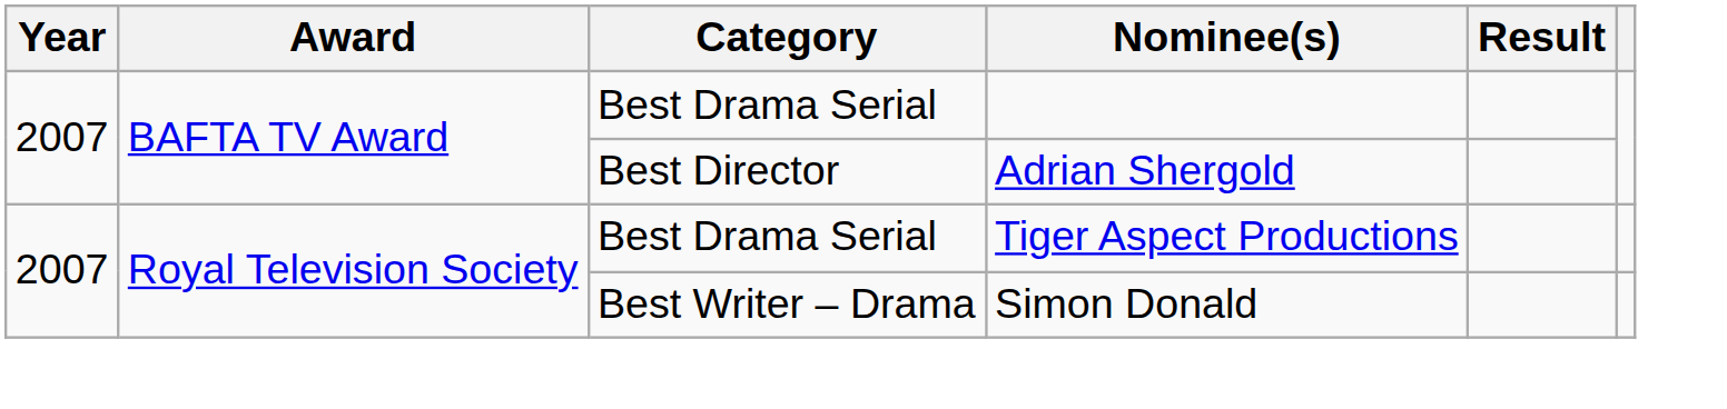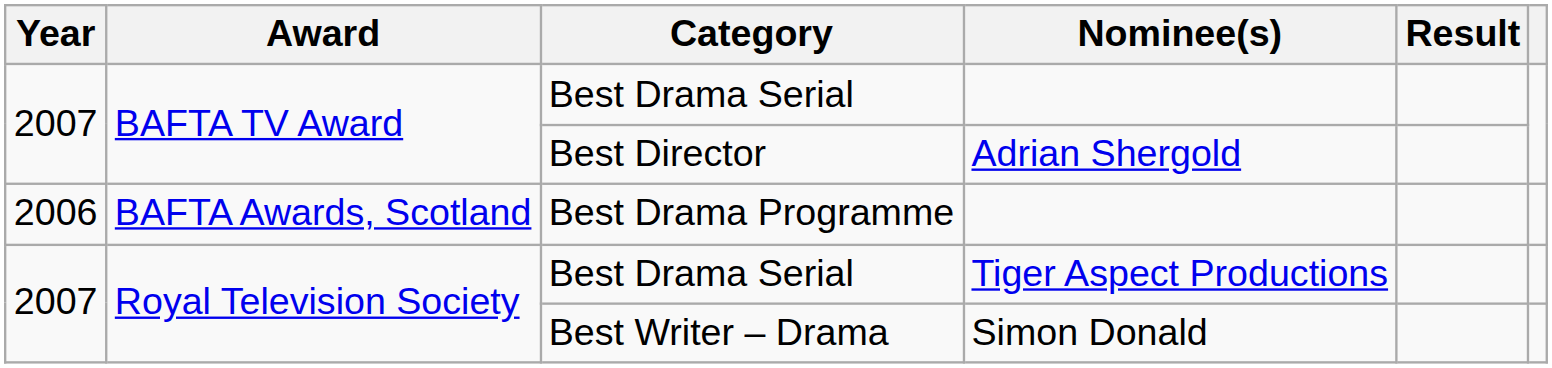 <table class=wikitable>
 <tr>
 <th>Year</th>
 <th>Award</th>
 <th>Category</th>
 <th>Nominee(s)</th>
 <th>Result</th>
 <th></th>
 </tr>
 <tr>
 <td rowspan=2>2007</td>
 <td rowspan=2><a href='#'>BAFTA TV Award</a></td>
 <td>Best Drama Serial</td>
 <td></td>
 <td></td>
 <td rowspan=2 align="center"></td>
 </tr>
 <tr>
 <td>Best Director</td>
 <td><a href='#'>Adrian Shergold</a></td>
 <td></td>
 </tr>
 <tr>
+<td>2006</td>
+<td><a href='#'>BAFTA Awards, Scotland</a></td>
+<td>Best Drama Programme</td>
+<td></td>
+<td></td>
+<td align=center></td>
+</tr>
+<tr>
 <td rowspan=2>2007</td>
 <td rowspan=2><a href='#'>Royal Television Society</a></td>
 <td>Best Drama Serial</td>
 <td><a href='#'>Tiger Aspect Productions</a></td>
 <td></td>
 <td align=center></td>
 </tr>
 <tr>
 <td>Best Writer – Drama</td>
 <td>Simon Donald</td>
 <td></td>
 <td align=center></td>
 </tr>
 </table>
